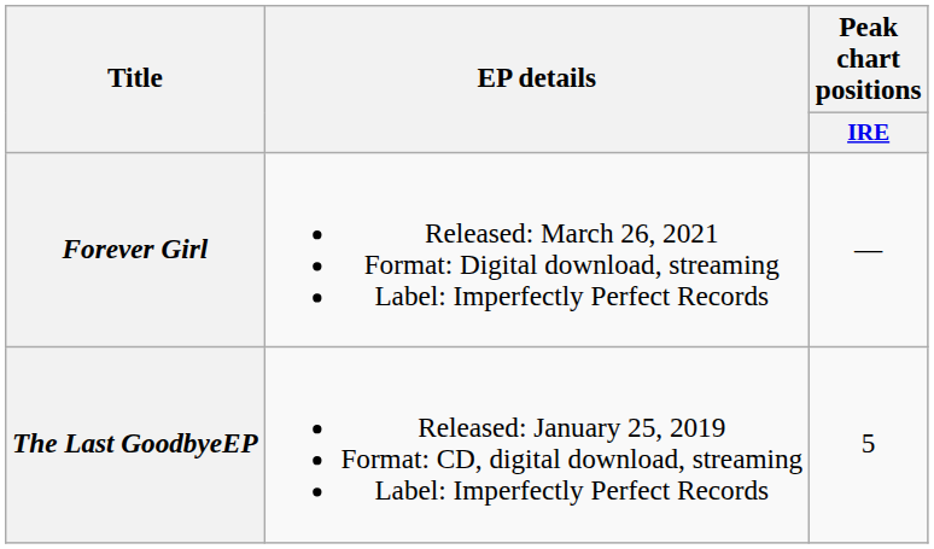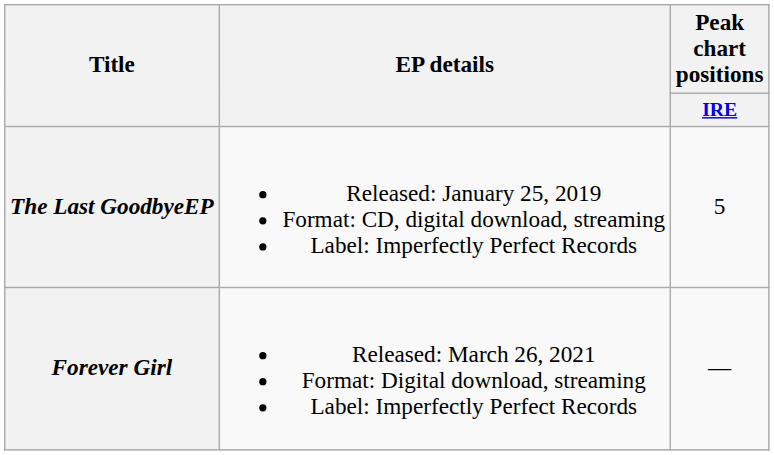 <table class="wikitable plainrowheaders" style="text-align:center;" border="1">
 <tr>
 <th rowspan="2" scope="col">Title</th>
 <th rowspan="2" scope="col">EP details</th>
 <th colspan="1" scope="col">Peak chart positions</th>
 </tr>
 <tr>
 <th scope="col" style="width:3em;font-size:85%;"><a href='#'>IRE</a><br></th>
 </tr>
 <tr>
+<th scope="row"><em>The Last GoodbyeEP</em></th>
+<td><br><ul><li>Released: January 25, 2019</li><li>Format: CD, digital download, streaming</li><li>Label: Imperfectly Perfect Records</li></ul></td>
+<td>5</td>
+</tr>
+<tr>
 <th scope="row"><em>Forever Girl</em></th>
 <td><br><ul><li>Released: March 26, 2021</li><li>Format: Digital download, streaming</li><li>Label: Imperfectly Perfect Records</li></ul></td>
 <td>—</td>
 </tr>
-<tr>
-<th scope="row"><em>The Last GoodbyeEP</em></th>
-<td><br><ul><li>Released: January 25, 2019</li><li>Format: CD, digital download, streaming</li><li>Label: Imperfectly Perfect Records</li></ul></td>
-<td>5</td>
-</tr>
 </table>
